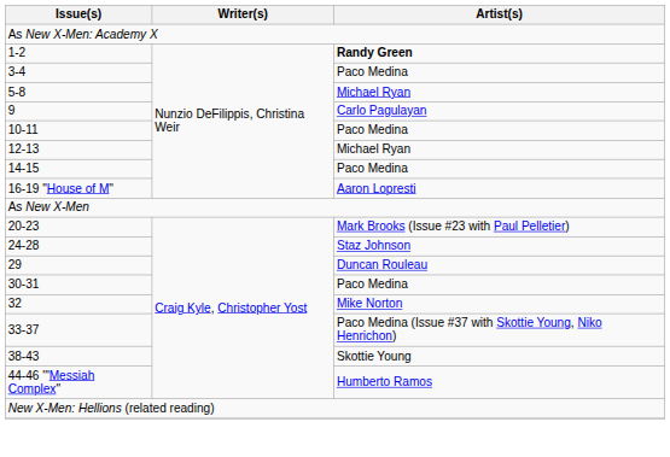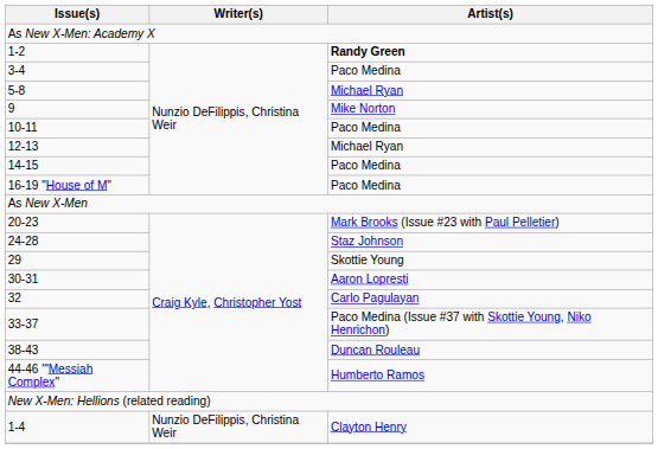 <table class="wikitable">
 <tr>
 <th>Issue(s)</th>
 <th>Writer(s)</th>
 <th>Artist(s)</th>
 </tr>
 <tr>
 <td colspan=3>As <em>New X-Men: Academy X</em></td>
 </tr>
 <tr>
 <td>1-2</td>
 <td rowspan=8>Nunzio DeFilippis, Christina Weir</td>
 <td><strong>Randy Green</strong></td>
 </tr>
 <tr>
 <td>3-4</td>
 <td>Paco Medina</td>
 </tr>
 <tr>
 <td>5-8</td>
 <td><a href='#'>Michael Ryan</a></td>
 </tr>
 <tr>
 <td>9</td>
-<td><a href='#'>Carlo Pagulayan</a></td>
+<td><a href='#'>Mike Norton</a></td>
 </tr>
 <tr>
 <td>10-11</td>
 <td>Paco Medina</td>
 </tr>
 <tr>
 <td>12-13</td>
 <td>Michael Ryan</td>
 </tr>
 <tr>
 <td>14-15</td>
 <td>Paco Medina</td>
 </tr>
 <tr>
 <td>16-19 "<a href='#'>House of M</a>"</td>
-<td><a href='#'>Aaron Lopresti</a></td>
+<td>Paco Medina</td>
 </tr>
 <tr>
 <td colspan=3>As <em>New X-Men</em></td>
 </tr>
 <tr>
 <td>20-23</td>
 <td rowspan=8><a href='#'>Craig Kyle</a>, <a href='#'>Christopher Yost</a></td>
 <td><a href='#'>Mark Brooks</a> (Issue #23 with <a href='#'>Paul Pelletier</a>)</td>
 </tr>
 <tr>
 <td>24-28</td>
 <td><a href='#'>Staz Johnson</a></td>
 </tr>
 <tr>
 <td>29</td>
-<td><a href='#'>Duncan Rouleau</a></td>
+<td>Skottie Young</td>
 </tr>
 <tr>
 <td>30-31</td>
-<td>Paco Medina</td>
+<td><a href='#'>Aaron Lopresti</a></td>
 </tr>
 <tr>
 <td>32</td>
-<td><a href='#'>Mike Norton</a></td>
+<td><a href='#'>Carlo Pagulayan</a></td>
 </tr>
 <tr>
 <td>33-37</td>
 <td>Paco Medina (Issue #37 with <a href='#'>Skottie Young</a>, <a href='#'>Niko Henrichon</a>)</td>
 </tr>
 <tr>
 <td>38-43</td>
-<td>Skottie Young</td>
+<td><a href='#'>Duncan Rouleau</a></td>
 </tr>
 <tr>
 <td>44-46 '"<a href='#'>Messiah Complex</a>"</td>
 <td><a href='#'>Humberto Ramos</a></td>
 </tr>
 <tr>
 <td colspan=3><em>New X-Men: Hellions</em> (related reading)</td>
 </tr>
 <tr>
+<td>1-4</td>
+<td>Nunzio DeFilippis, Christina Weir</td>
+<td><a href='#'>Clayton Henry</a></td>
+</tr>
+<tr>
 </tr>
 </table>
